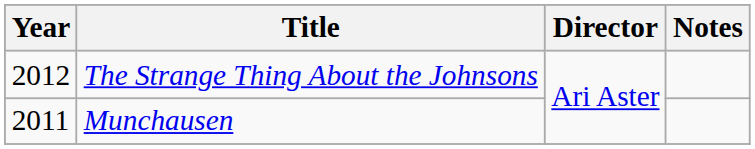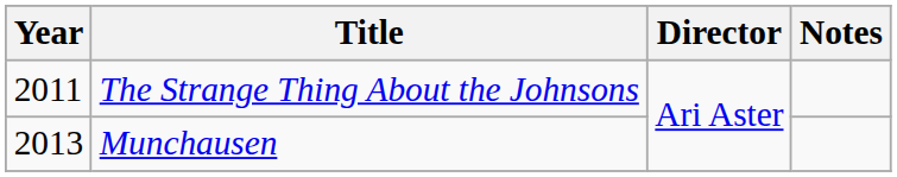 <table class="wikitable">
 <tr>
 <th>Year</th>
 <th>Title</th>
 <th>Director</th>
 <th>Notes</th>
 </tr>
 <tr>
-<td>2012</td>
+<td>2011</td>
 <td><em><a href='#'>The Strange Thing About the Johnsons</a></em></td>
 <td rowspan=2><a href='#'>Ari Aster</a></td>
 <td></td>
 </tr>
 <tr>
-<td>2011</td>
+<td>2013</td>
 <td><em><a href='#'>Munchausen</a></em></td>
 <td></td>
 </tr>
 </table>
